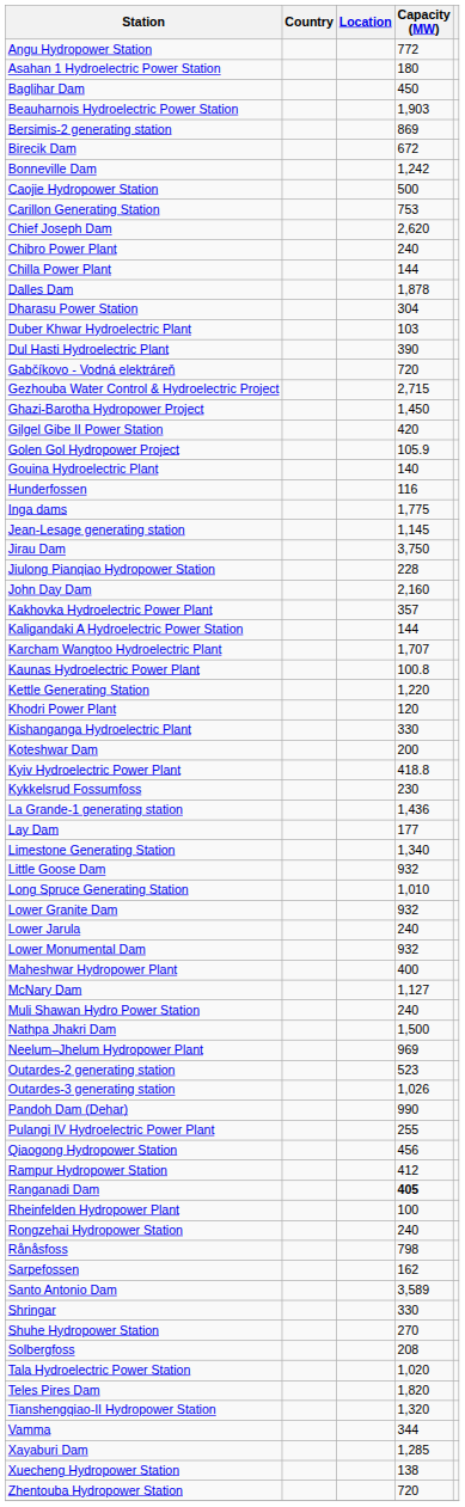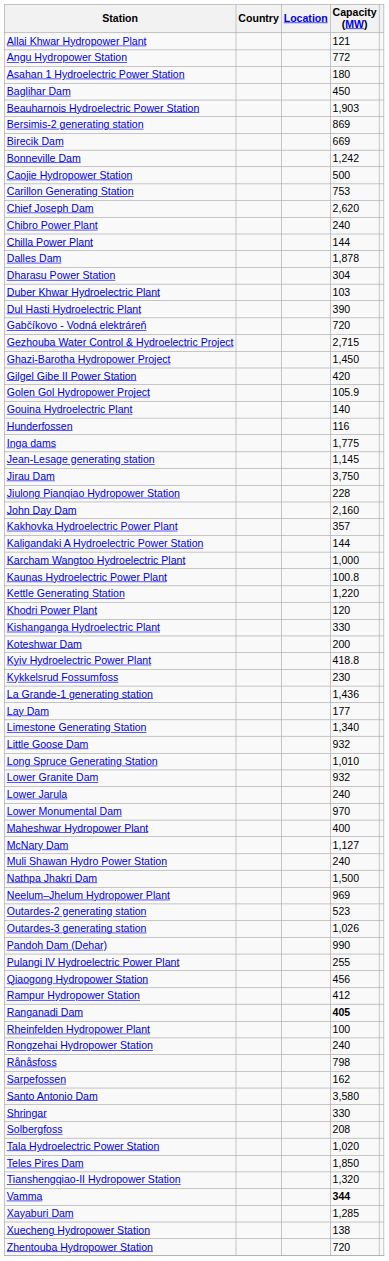 <table class="sortable wikitable sticky-header sort-under col4right">
 <tr>
 <th>Station</th>
 <th>Country</th>
 <th><a href='#'>Location</a></th>
 <th>Capacity<br>(<a href='#'>MW</a>)</th>
 <th></th>
+</tr>
+<tr>
+<td><a href='#'>Allai Khwar Hydropower Plant</a></td>
+<td></td>
+<td></td>
+<td>121</td>
+<td></td>
 </tr>
 <tr>
 <td><a href='#'>Angu Hydropower Station</a></td>
 <td></td>
 <td></td>
 <td>772</td>
 <td></td>
 </tr>
 <tr>
 <td><a href='#'>Asahan 1 Hydroelectric Power Station</a></td>
 <td></td>
 <td></td>
 <td>180</td>
 <td></td>
 </tr>
 <tr>
 <td><a href='#'>Baglihar Dam</a></td>
 <td></td>
 <td></td>
 <td>450</td>
 <td></td>
 </tr>
 <tr>
 <td><a href='#'>Beauharnois Hydroelectric Power Station</a></td>
 <td></td>
 <td></td>
 <td>1,903</td>
 <td></td>
 </tr>
 <tr>
 <td><a href='#'>Bersimis-2 generating station</a></td>
 <td></td>
 <td></td>
 <td>869</td>
 <td></td>
 </tr>
 <tr>
 <td><a href='#'>Birecik Dam</a></td>
 <td></td>
 <td></td>
-<td>672</td>
+<td>669</td>
 <td></td>
 </tr>
 <tr>
 <td><a href='#'>Bonneville Dam</a></td>
 <td></td>
 <td></td>
 <td>1,242</td>
 <td></td>
 </tr>
 <tr>
 <td><a href='#'>Caojie Hydropower Station</a></td>
 <td></td>
 <td></td>
 <td>500</td>
 <td></td>
 </tr>
 <tr>
 <td><a href='#'>Carillon Generating Station</a></td>
 <td></td>
 <td></td>
 <td>753</td>
 <td></td>
 </tr>
 <tr>
 <td><a href='#'>Chief Joseph Dam</a></td>
 <td></td>
 <td></td>
 <td>2,620</td>
 <td></td>
 </tr>
 <tr>
 <td><a href='#'>Chibro Power Plant</a></td>
 <td></td>
 <td></td>
 <td>240</td>
 <td></td>
 </tr>
 <tr>
 <td><a href='#'>Chilla Power Plant</a></td>
 <td></td>
 <td></td>
 <td>144</td>
 <td></td>
 </tr>
 <tr>
 <td><a href='#'>Dalles Dam</a></td>
 <td></td>
 <td></td>
 <td>1,878</td>
 <td></td>
 </tr>
 <tr>
 <td><a href='#'>Dharasu Power Station</a></td>
 <td></td>
 <td></td>
 <td>304</td>
 <td></td>
 </tr>
 <tr>
 <td><a href='#'>Duber Khwar Hydroelectric Plant</a></td>
 <td></td>
 <td></td>
 <td>103</td>
 <td></td>
 </tr>
 <tr>
 <td><a href='#'>Dul Hasti Hydroelectric Plant</a></td>
 <td></td>
 <td></td>
 <td>390</td>
 <td></td>
 </tr>
 <tr>
 <td><a href='#'>Gabčíkovo - Vodná elektráreň</a></td>
 <td></td>
 <td></td>
 <td>720</td>
 <td></td>
 </tr>
 <tr>
 <td><a href='#'>Gezhouba Water Control & Hydroelectric Project</a></td>
 <td></td>
 <td></td>
 <td>2,715</td>
 <td></td>
 </tr>
 <tr>
 <td><a href='#'>Ghazi-Barotha Hydropower Project</a></td>
 <td></td>
 <td></td>
 <td>1,450</td>
 <td></td>
 </tr>
 <tr>
 <td><a href='#'>Gilgel Gibe II Power Station</a></td>
 <td></td>
 <td></td>
 <td>420</td>
 <td></td>
 </tr>
 <tr>
 <td><a href='#'>Golen Gol Hydropower Project</a></td>
 <td></td>
 <td></td>
 <td>105.9</td>
 <td><br></td>
 </tr>
 <tr>
 <td><a href='#'>Gouina Hydroelectric Plant</a></td>
 <td></td>
 <td></td>
 <td>140</td>
 <td></td>
 </tr>
 <tr>
 <td><a href='#'>Hunderfossen</a></td>
 <td></td>
 <td></td>
 <td>116</td>
 <td></td>
 </tr>
 <tr>
 <td><a href='#'>Inga dams</a></td>
 <td></td>
 <td></td>
 <td>1,775</td>
 <td></td>
 </tr>
 <tr>
 <td><a href='#'>Jean-Lesage generating station</a></td>
 <td></td>
 <td></td>
 <td>1,145</td>
 <td></td>
 </tr>
 <tr>
 <td><a href='#'>Jirau Dam</a></td>
 <td></td>
 <td></td>
 <td>3,750</td>
 <td></td>
 </tr>
 <tr>
 <td><a href='#'>Jiulong Pianqiao Hydropower Station</a></td>
 <td></td>
 <td></td>
 <td>228</td>
 <td></td>
 </tr>
 <tr>
 <td><a href='#'>John Day Dam</a></td>
 <td></td>
 <td></td>
 <td>2,160</td>
 <td></td>
 </tr>
 <tr>
 <td><a href='#'>Kakhovka Hydroelectric Power Plant</a></td>
 <td></td>
 <td></td>
 <td>357</td>
 <td></td>
 </tr>
 <tr>
 <td><a href='#'>Kaligandaki A Hydroelectric Power Station</a></td>
 <td></td>
 <td></td>
 <td>144</td>
 <td></td>
 </tr>
 <tr>
 <td><a href='#'>Karcham Wangtoo Hydroelectric Plant</a></td>
 <td></td>
 <td></td>
-<td>1,707</td>
+<td>1,000</td>
 <td></td>
 </tr>
 <tr>
 <td><a href='#'>Kaunas Hydroelectric Power Plant</a></td>
 <td></td>
 <td></td>
 <td>100.8</td>
 <td></td>
 </tr>
 <tr>
 <td><a href='#'>Kettle Generating Station</a></td>
 <td></td>
 <td></td>
 <td>1,220</td>
 <td></td>
 </tr>
 <tr>
 <td><a href='#'>Khodri Power Plant</a></td>
 <td></td>
 <td></td>
 <td>120</td>
 <td></td>
 </tr>
 <tr>
 <td><a href='#'>Kishanganga Hydroelectric Plant</a></td>
 <td></td>
 <td></td>
 <td>330</td>
 <td></td>
 </tr>
 <tr>
 <td><a href='#'>Koteshwar Dam</a></td>
 <td></td>
 <td></td>
 <td>200</td>
 <td></td>
 </tr>
 <tr>
 <td><a href='#'>Kyiv Hydroelectric Power Plant</a></td>
 <td></td>
 <td></td>
 <td>418.8</td>
 <td></td>
 </tr>
 <tr>
 <td><a href='#'>Kykkelsrud Fossumfoss</a></td>
 <td></td>
 <td></td>
 <td>230</td>
 <td></td>
 </tr>
 <tr>
 <td><a href='#'>La Grande-1 generating station</a></td>
 <td></td>
 <td></td>
 <td>1,436</td>
 <td></td>
 </tr>
 <tr>
 <td><a href='#'>Lay Dam</a></td>
 <td></td>
 <td></td>
 <td>177</td>
 <td></td>
 </tr>
 <tr>
 <td><a href='#'>Limestone Generating Station</a></td>
 <td></td>
 <td></td>
 <td>1,340</td>
 <td></td>
 </tr>
 <tr>
 <td><a href='#'>Little Goose Dam</a></td>
 <td></td>
 <td></td>
 <td>932</td>
 <td></td>
 </tr>
 <tr>
 <td><a href='#'>Long Spruce Generating Station</a></td>
 <td></td>
 <td></td>
 <td>1,010</td>
 <td></td>
 </tr>
 <tr>
 <td><a href='#'>Lower Granite Dam</a></td>
 <td></td>
 <td></td>
 <td>932</td>
 <td></td>
 </tr>
 <tr>
 <td><a href='#'>Lower Jarula</a></td>
 <td></td>
 <td></td>
 <td>240</td>
 <td></td>
 </tr>
 <tr>
 <td><a href='#'>Lower Monumental Dam</a></td>
 <td></td>
 <td></td>
-<td>932</td>
+<td>970</td>
 <td></td>
 </tr>
 <tr>
 <td><a href='#'>Maheshwar Hydropower Plant</a></td>
 <td></td>
 <td></td>
 <td>400</td>
 <td></td>
 </tr>
 <tr>
 <td><a href='#'>McNary Dam</a></td>
 <td></td>
 <td></td>
 <td>1,127</td>
 <td></td>
 </tr>
 <tr>
 <td><a href='#'>Muli Shawan Hydro Power Station</a></td>
 <td></td>
 <td></td>
 <td>240</td>
 <td></td>
 </tr>
 <tr>
 <td><a href='#'>Nathpa Jhakri Dam</a></td>
 <td></td>
 <td></td>
 <td>1,500</td>
 <td></td>
 </tr>
 <tr>
 <td><a href='#'>Neelum–Jhelum Hydropower Plant</a></td>
 <td></td>
 <td></td>
 <td>969</td>
 <td></td>
 </tr>
 <tr>
 <td><a href='#'>Outardes-2 generating station</a></td>
 <td></td>
 <td></td>
 <td>523</td>
 <td></td>
 </tr>
 <tr>
 <td><a href='#'>Outardes-3 generating station</a></td>
 <td></td>
 <td></td>
 <td>1,026</td>
 <td></td>
 </tr>
 <tr>
 <td><a href='#'>Pandoh Dam (Dehar)</a></td>
 <td></td>
 <td></td>
 <td>990</td>
 <td></td>
 </tr>
 <tr>
 <td><a href='#'>Pulangi IV Hydroelectric Power Plant</a></td>
 <td></td>
 <td></td>
 <td>255</td>
 <td></td>
 </tr>
 <tr>
 <td><a href='#'>Qiaogong Hydropower Station</a></td>
 <td></td>
 <td></td>
 <td>456</td>
 <td></td>
 </tr>
 <tr>
 <td><a href='#'>Rampur Hydropower Station</a></td>
 <td></td>
 <td></td>
 <td>412</td>
 <td></td>
 </tr>
 <tr>
 <td><a href='#'>Ranganadi Dam</a></td>
 <td></td>
 <td></td>
 <td><strong>405</strong></td>
 <td></td>
 </tr>
 <tr>
 <td><a href='#'>Rheinfelden Hydropower Plant</a></td>
 <td></td>
 <td></td>
 <td>100</td>
 <td></td>
 </tr>
 <tr>
 <td><a href='#'>Rongzehai Hydropower Station</a></td>
 <td></td>
 <td></td>
 <td>240</td>
 <td></td>
 </tr>
 <tr>
 <td><a href='#'>Rånåsfoss</a></td>
 <td></td>
 <td></td>
 <td>798</td>
 <td></td>
 </tr>
 <tr>
 <td><a href='#'>Sarpefossen</a></td>
 <td></td>
 <td></td>
 <td>162</td>
 <td></td>
 </tr>
 <tr>
 <td><a href='#'>Santo Antonio Dam</a></td>
 <td></td>
 <td></td>
-<td>3,589</td>
+<td>3,580</td>
 <td></td>
 </tr>
 <tr>
 <td><a href='#'>Shringar</a></td>
 <td></td>
 <td></td>
 <td>330</td>
-<td></td>
-</tr>
-<tr>
-<td><a href='#'>Shuhe Hydropower Station</a></td>
-<td></td>
-<td></td>
-<td>270</td>
 <td></td>
 </tr>
 <tr>
 <td><a href='#'>Solbergfoss</a></td>
 <td></td>
 <td></td>
 <td>208</td>
 <td></td>
 </tr>
 <tr>
 <td><a href='#'>Tala Hydroelectric Power Station</a></td>
 <td></td>
 <td></td>
 <td>1,020</td>
 <td></td>
 </tr>
 <tr>
 <td><a href='#'>Teles Pires Dam</a></td>
 <td></td>
 <td></td>
-<td>1,820</td>
+<td>1,850</td>
 <td></td>
 </tr>
 <tr>
 <td><a href='#'>Tianshengqiao-II Hydropower Station</a></td>
 <td></td>
 <td></td>
 <td>1,320</td>
 <td></td>
 </tr>
 <tr>
 <td><a href='#'>Vamma</a></td>
 <td></td>
 <td></td>
-<td>344</td>
+<td><strong>344</strong></td>
 <td></td>
 </tr>
 <tr>
 <td><a href='#'>Xayaburi Dam</a></td>
 <td></td>
 <td></td>
 <td>1,285</td>
 <td></td>
 </tr>
 <tr>
 <td><a href='#'>Xuecheng Hydropower Station</a></td>
 <td></td>
 <td></td>
 <td>138</td>
 <td></td>
 </tr>
 <tr>
 <td><a href='#'>Zhentouba Hydropower Station</a></td>
 <td></td>
 <td></td>
 <td>720</td>
 <td></td>
 </tr>
 <tr>
 </tr>
 </table>
